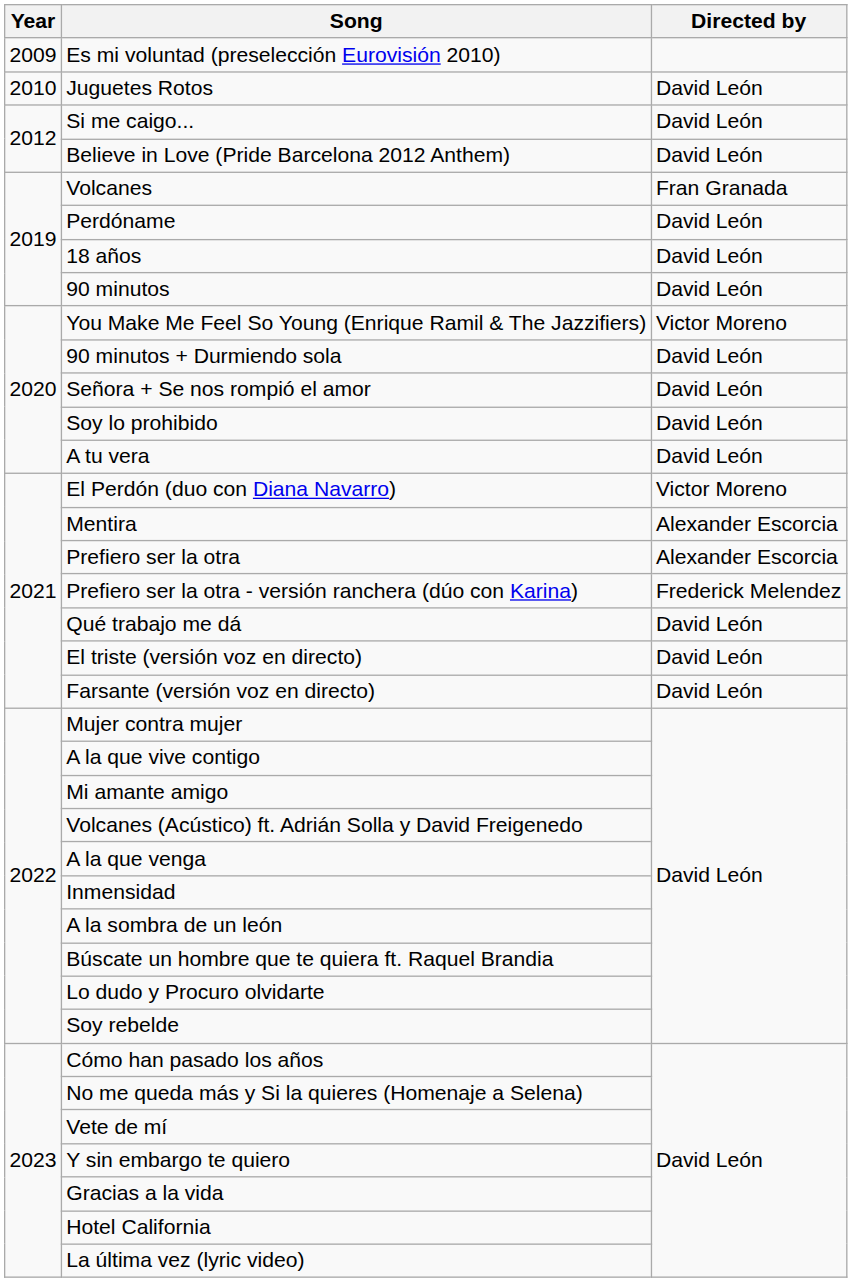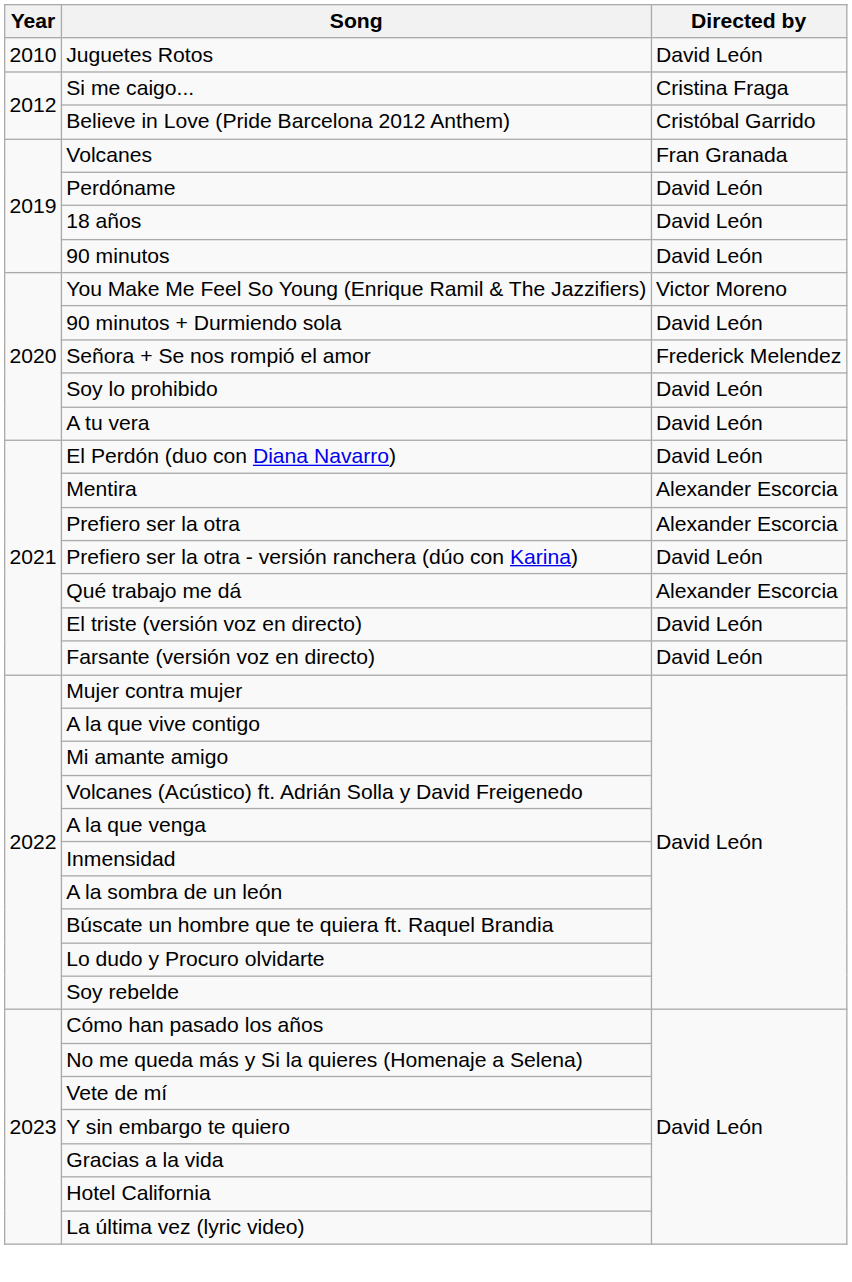 <table class="wikitable plainrowheaders">
 <tr>
 <th>Year</th>
 <th>Song</th>
 <th>Directed by</th>
-</tr>
-<tr>
-<td rowspan="1">2009</td>
-<td>Es mi voluntad (preselección <a href='#'>Eurovisión</a> 2010)</td>
-<td></td>
 </tr>
 <tr>
 <td rowspan="1">2010</td>
 <td>Juguetes Rotos</td>
 <td>David León</td>
 </tr>
 <tr>
 <td rowspan="2">2012</td>
 <td>Si me caigo...</td>
-<td>David León</td>
+<td>Cristina Fraga</td>
 </tr>
 <tr>
 <td>Believe in Love (Pride Barcelona 2012 Anthem)</td>
-<td>David León</td>
+<td>Cristóbal Garrido</td>
 </tr>
 <tr>
 <td rowspan="4">2019</td>
 <td>Volcanes</td>
 <td>Fran Granada</td>
 </tr>
 <tr>
 <td>Perdóname</td>
 <td>David León</td>
 </tr>
 <tr>
 <td>18 años</td>
 <td>David León</td>
 </tr>
 <tr>
 <td>90 minutos</td>
 <td>David León</td>
 </tr>
 <tr>
 <td rowspan="5">2020</td>
 <td>You Make Me Feel So Young (Enrique Ramil & The Jazzifiers)</td>
 <td>Victor Moreno</td>
 </tr>
 <tr>
 <td>90 minutos + Durmiendo sola</td>
 <td>David León</td>
 </tr>
 <tr>
 <td>Señora + Se nos rompió el amor</td>
-<td>David León</td>
+<td>Frederick Melendez</td>
 </tr>
 <tr>
 <td>Soy lo prohibido</td>
 <td>David León</td>
 </tr>
 <tr>
 <td>A tu vera</td>
 <td>David León</td>
 </tr>
 <tr>
 <td rowspan="7">2021</td>
 <td>El Perdón (duo con <a href='#'>Diana Navarro</a>)</td>
-<td>Victor Moreno</td>
+<td>David León</td>
 </tr>
 <tr>
 <td>Mentira</td>
 <td>Alexander Escorcia</td>
 </tr>
 <tr>
 <td>Prefiero ser la otra</td>
 <td>Alexander Escorcia</td>
 </tr>
 <tr>
 <td>Prefiero ser la otra - versión ranchera (dúo con <a href='#'>Karina</a>)</td>
-<td>Frederick Melendez</td>
+<td>David León</td>
 </tr>
 <tr>
 <td>Qué trabajo me dá</td>
-<td>David León</td>
+<td>Alexander Escorcia</td>
 </tr>
 <tr>
 <td>El triste (versión voz en directo)</td>
 <td>David León</td>
 </tr>
 <tr>
 <td>Farsante (versión voz en directo)</td>
 <td>David León</td>
 </tr>
 <tr>
 <td rowspan="10">2022</td>
 <td>Mujer contra mujer</td>
 <td rowspan="10">David León</td>
 </tr>
 <tr>
 <td>A la que vive contigo</td>
 </tr>
 <tr>
 <td>Mi amante amigo</td>
 </tr>
 <tr>
 <td>Volcanes (Acústico) ft. Adrián Solla y David Freigenedo</td>
 </tr>
 <tr>
 <td>A la que venga</td>
 </tr>
 <tr>
 <td>Inmensidad</td>
 </tr>
 <tr>
 <td>A la sombra de un león</td>
 </tr>
 <tr>
 <td>Búscate un hombre que te quiera ft. Raquel Brandia</td>
 </tr>
 <tr>
 <td>Lo dudo y Procuro olvidarte</td>
 </tr>
 <tr>
 <td>Soy rebelde</td>
 </tr>
 <tr>
 <td rowspan="7">2023</td>
 <td>Cómo han pasado los años</td>
 <td rowspan="7">David León</td>
 </tr>
 <tr>
 <td>No me queda más y Si la quieres (Homenaje a Selena)</td>
 </tr>
 <tr>
 <td>Vete de mí</td>
 </tr>
 <tr>
 <td>Y sin embargo te quiero</td>
 </tr>
 <tr>
 <td>Gracias a la vida</td>
 </tr>
 <tr>
 <td>Hotel California</td>
 </tr>
 <tr>
 <td>La última vez (lyric video)</td>
 </tr>
 </table>
